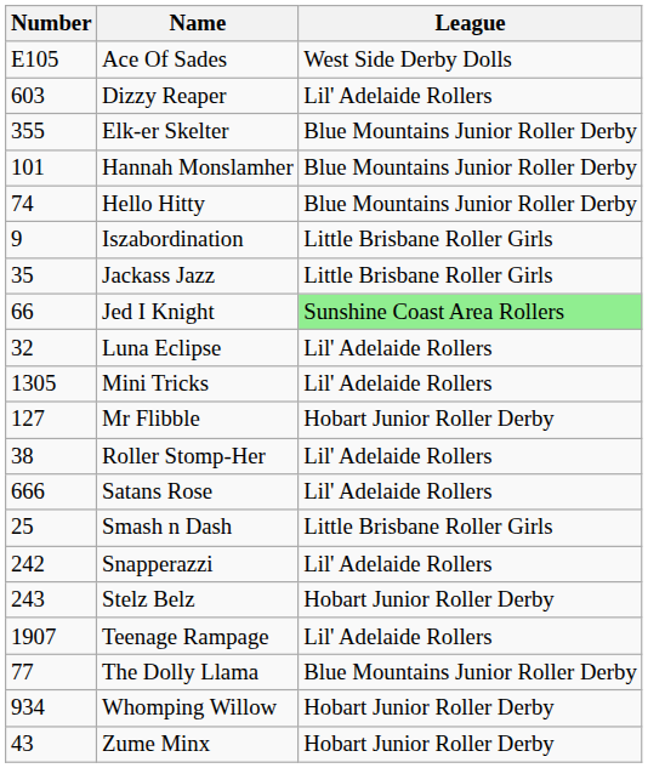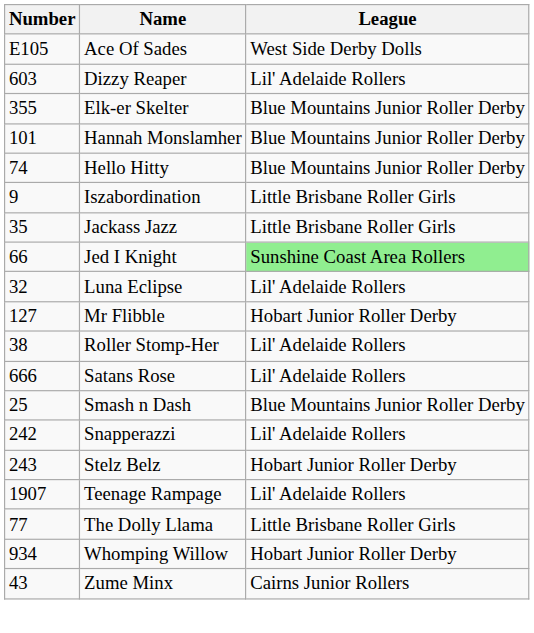 <table class="wikitable sortable">
 <tr>
 <th>Number</th>
 <th>Name</th>
 <th>League</th>
 </tr>
 <tr>
 <td>E105</td>
 <td>Ace Of Sades</td>
 <td>West Side Derby Dolls</td>
 </tr>
 <tr>
 <td>603</td>
 <td>Dizzy Reaper</td>
 <td>Lil' Adelaide Rollers</td>
 </tr>
 <tr>
 <td>355</td>
 <td>Elk-er Skelter</td>
 <td>Blue Mountains Junior Roller Derby</td>
 </tr>
 <tr>
 <td>101</td>
 <td>Hannah Monslamher</td>
 <td>Blue Mountains Junior Roller Derby</td>
 </tr>
 <tr>
 <td>74</td>
 <td>Hello Hitty</td>
 <td>Blue Mountains Junior Roller Derby</td>
 </tr>
 <tr>
 <td>9</td>
 <td>Iszabordination</td>
 <td>Little Brisbane Roller Girls</td>
 </tr>
 <tr>
 <td>35</td>
 <td>Jackass Jazz</td>
 <td>Little Brisbane Roller Girls</td>
 </tr>
 <tr>
 <td>66</td>
 <td>Jed I Knight</td>
 <td style="background: lightgreen;">Sunshine Coast Area Rollers</td>
 </tr>
 <tr>
 <td>32</td>
 <td>Luna Eclipse</td>
 <td>Lil' Adelaide Rollers</td>
 </tr>
 <tr>
-<td>1305</td>
-<td>Mini Tricks</td>
-<td>Lil' Adelaide Rollers</td>
-</tr>
-<tr>
 <td>127</td>
 <td>Mr Flibble</td>
 <td>Hobart Junior Roller Derby</td>
 </tr>
 <tr>
 <td>38</td>
 <td>Roller Stomp-Her</td>
 <td>Lil' Adelaide Rollers</td>
 </tr>
 <tr>
 <td>666</td>
 <td>Satans Rose</td>
 <td>Lil' Adelaide Rollers</td>
 </tr>
 <tr>
 <td>25</td>
 <td>Smash n Dash</td>
-<td>Little Brisbane Roller Girls</td>
+<td>Blue Mountains Junior Roller Derby</td>
 </tr>
 <tr>
 <td>242</td>
 <td>Snapperazzi</td>
 <td>Lil' Adelaide Rollers</td>
 </tr>
 <tr>
 <td>243</td>
 <td>Stelz Belz</td>
 <td>Hobart Junior Roller Derby</td>
 </tr>
 <tr>
 <td>1907</td>
 <td>Teenage Rampage</td>
 <td>Lil' Adelaide Rollers</td>
 </tr>
 <tr>
 <td>77</td>
 <td>The Dolly Llama</td>
-<td>Blue Mountains Junior Roller Derby</td>
+<td>Little Brisbane Roller Girls</td>
 </tr>
 <tr>
 <td>934</td>
 <td>Whomping Willow</td>
 <td>Hobart Junior Roller Derby</td>
 </tr>
 <tr>
 <td>43</td>
 <td>Zume Minx</td>
-<td>Hobart Junior Roller Derby</td>
+<td>Cairns Junior Rollers</td>
 </tr>
 </table>
